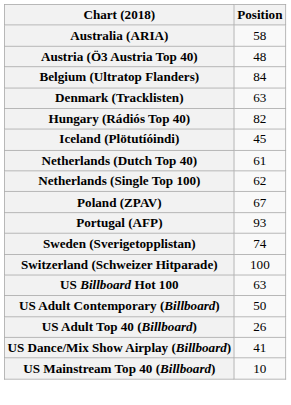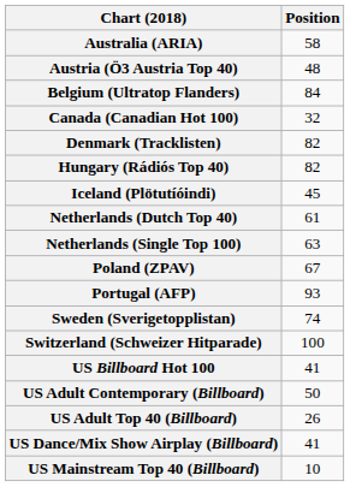 <table class="wikitable sortable plainrowheaders" style="text-align:center">
 <tr>
 <th scope="col">Chart (2018)</th>
 <th scope="col">Position</th>
 </tr>
 <tr>
 <th scope="row">Australia (ARIA)</th>
 <td>58</td>
 </tr>
 <tr>
 <th scope="row">Austria (Ö3 Austria Top 40)</th>
 <td>48</td>
 </tr>
 <tr>
 <th scope="row">Belgium (Ultratop Flanders)</th>
 <td>84</td>
 </tr>
 <tr>
+<th scope="row">Canada (Canadian Hot 100)</th>
+<td>32</td>
+</tr>
+<tr>
 <th scope="row">Denmark (Tracklisten)</th>
-<td>63</td>
+<td>82</td>
 </tr>
 <tr>
 <th scope="row">Hungary (Rádiós Top 40)</th>
 <td>82</td>
 </tr>
 <tr>
 <th scope="row">Iceland (Plötutíóindi)</th>
 <td>45</td>
 </tr>
 <tr>
 <th scope="row">Netherlands (Dutch Top 40)</th>
 <td>61</td>
 </tr>
 <tr>
 <th scope="row">Netherlands (Single Top 100)</th>
-<td>62</td>
+<td>63</td>
 </tr>
 <tr>
 <th scope="row">Poland (ZPAV)</th>
 <td>67</td>
 </tr>
 <tr>
 <th scope="row">Portugal (AFP)</th>
 <td>93</td>
 </tr>
 <tr>
 <th scope="row">Sweden (Sverigetopplistan)</th>
 <td>74</td>
 </tr>
 <tr>
 <th scope="row">Switzerland (Schweizer Hitparade)</th>
 <td>100</td>
 </tr>
 <tr>
 <th scope="row">US <em>Billboard</em> Hot 100</th>
-<td>63</td>
+<td>41</td>
 </tr>
 <tr>
 <th scope="row">US Adult Contemporary (<em>Billboard</em>)</th>
 <td>50</td>
 </tr>
 <tr>
 <th scope="row">US Adult Top 40 (<em>Billboard</em>)</th>
 <td>26</td>
 </tr>
 <tr>
 <th scope="row">US Dance/Mix Show Airplay (<em>Billboard</em>)</th>
 <td>41</td>
 </tr>
 <tr>
 <th scope="row">US Mainstream Top 40 (<em>Billboard</em>)</th>
 <td>10</td>
 </tr>
 </table>
